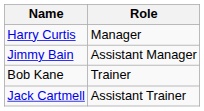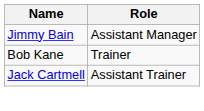 <table class="wikitable">
 <tr>
 <th>Name</th>
 <th>Role</th>
-</tr>
-<tr>
-<td> <a href='#'>Harry Curtis</a></td>
-<td>Manager</td>
 </tr>
 <tr>
 <td> <a href='#'>Jimmy Bain</a></td>
 <td>Assistant Manager</td>
 </tr>
 <tr>
 <td> Bob Kane</td>
 <td>Trainer</td>
 </tr>
 <tr>
 <td> <a href='#'>Jack Cartmell</a></td>
 <td>Assistant Trainer</td>
 </tr>
 </table>
